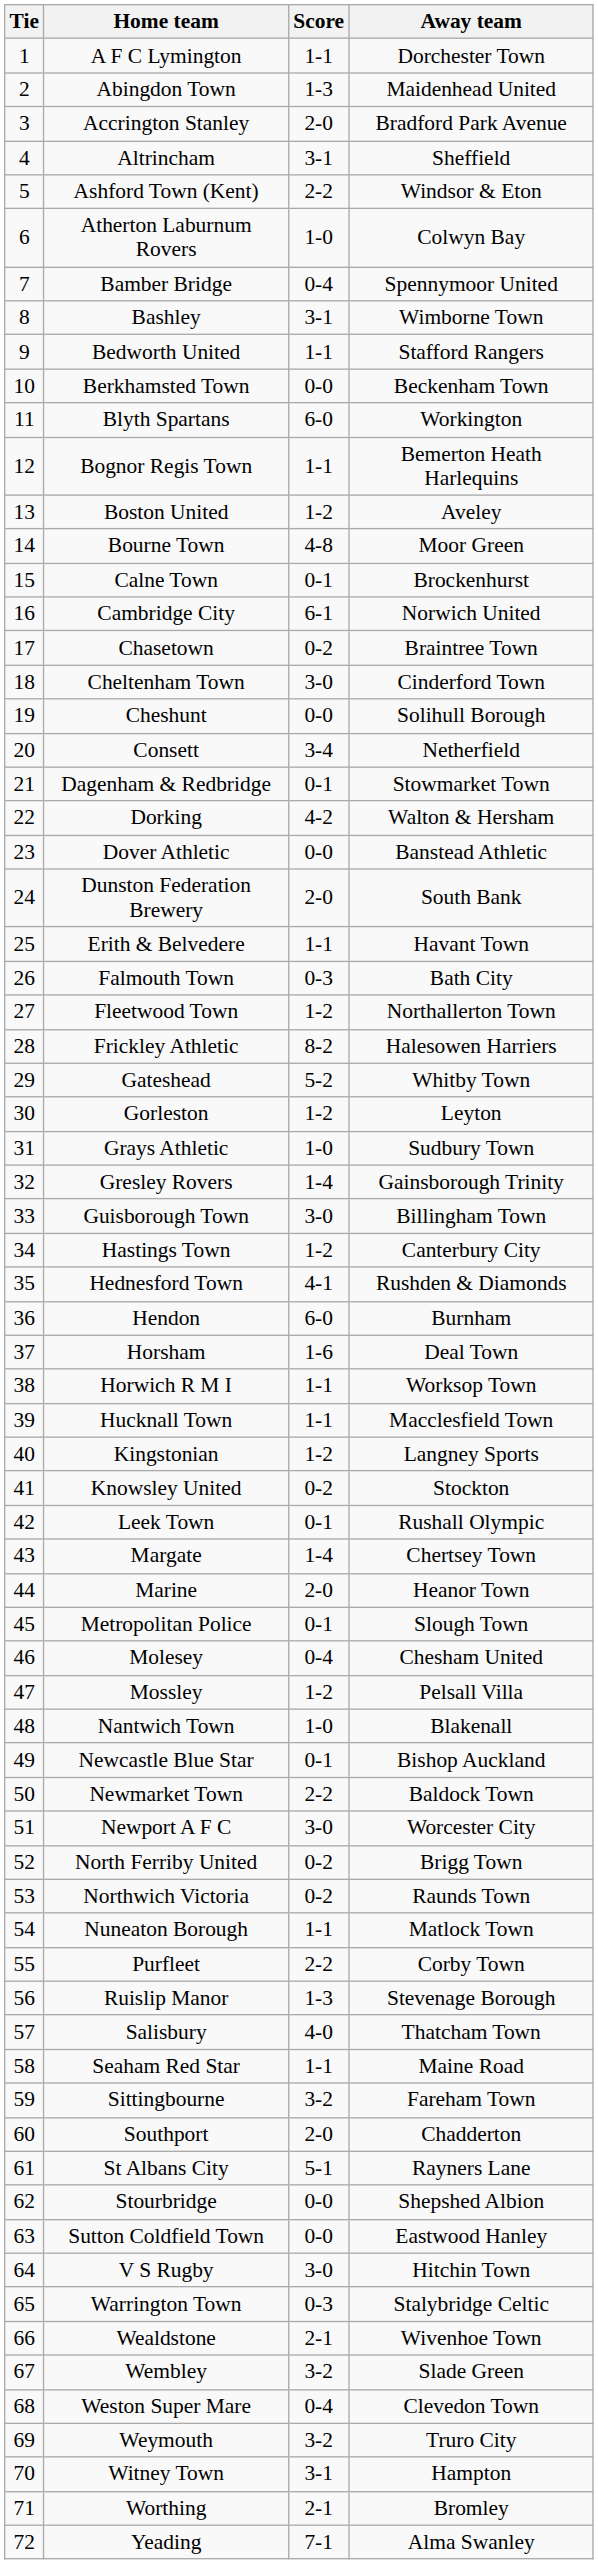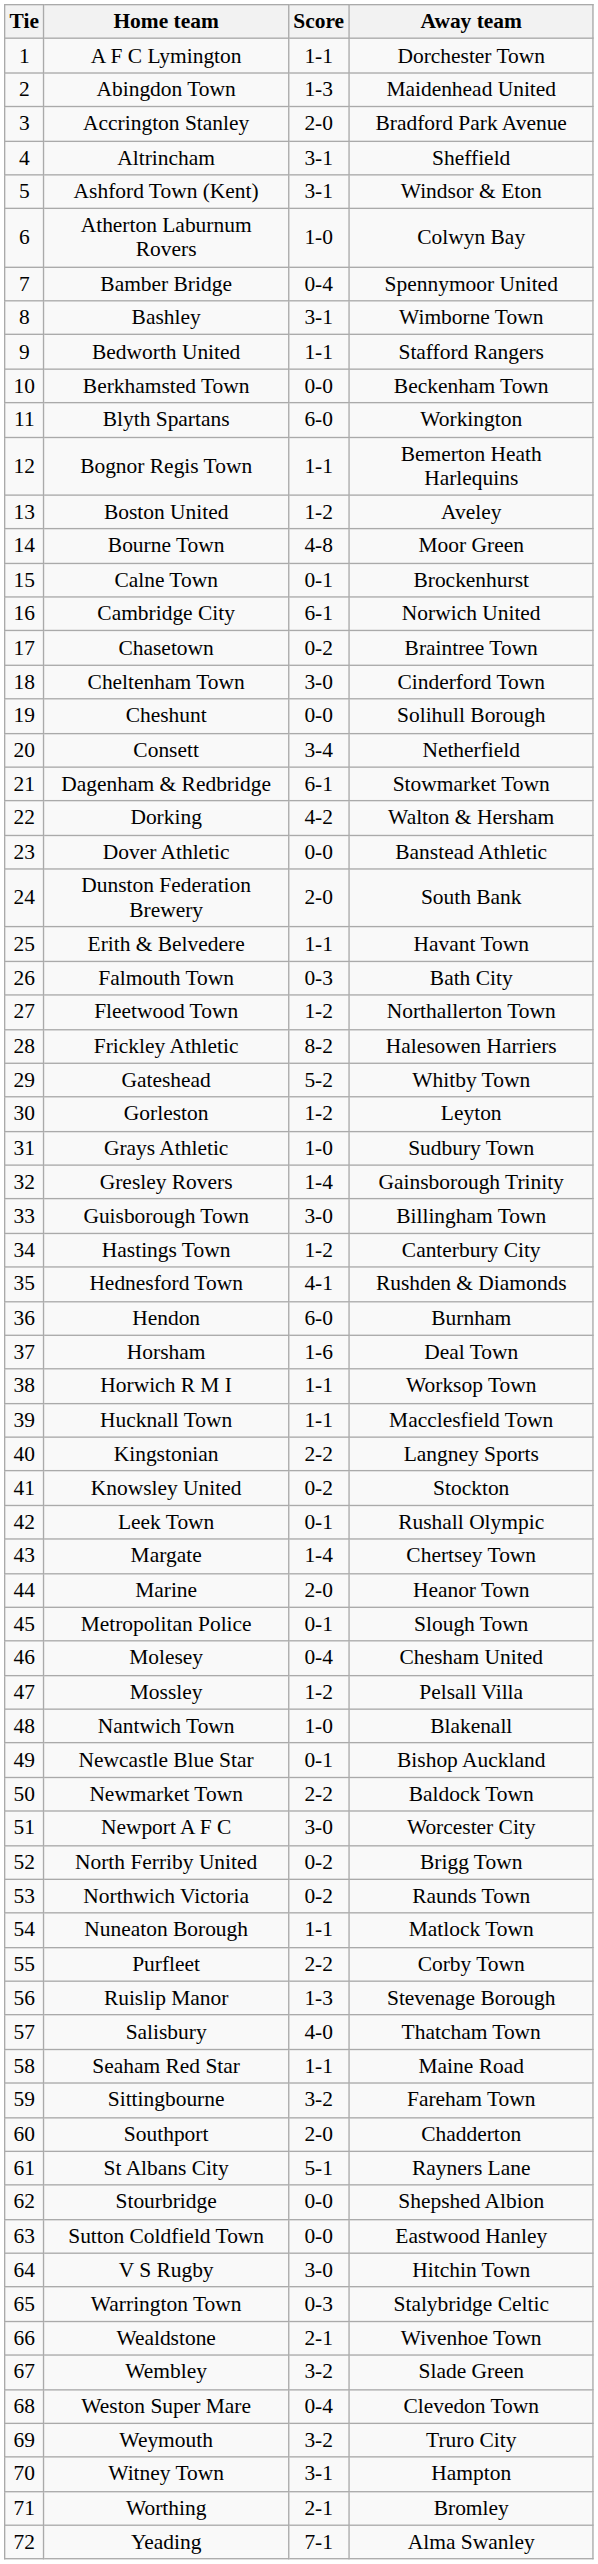 <table class="wikitable" style="text-align:center;">
 <tr>
 <th width=20>Tie</th>
 <th width=175>Home team</th>
 <th width=20>Score</th>
 <th width=175>Away team</th>
 </tr>
 <tr>
 <td>1</td>
 <td>A F C Lymington</td>
 <td>1-1</td>
 <td>Dorchester Town</td>
 </tr>
 <tr>
 <td>2</td>
 <td>Abingdon Town</td>
 <td>1-3</td>
 <td>Maidenhead United</td>
 </tr>
 <tr>
 <td>3</td>
 <td>Accrington Stanley</td>
 <td>2-0</td>
 <td>Bradford Park Avenue</td>
 </tr>
 <tr>
 <td>4</td>
 <td>Altrincham</td>
 <td>3-1</td>
 <td>Sheffield</td>
 </tr>
 <tr>
 <td>5</td>
 <td>Ashford Town (Kent)</td>
-<td>2-2</td>
+<td>3-1</td>
 <td>Windsor & Eton</td>
 </tr>
 <tr>
 <td>6</td>
 <td>Atherton Laburnum Rovers</td>
 <td>1-0</td>
 <td>Colwyn Bay</td>
 </tr>
 <tr>
 <td>7</td>
 <td>Bamber Bridge</td>
 <td>0-4</td>
 <td>Spennymoor United</td>
 </tr>
 <tr>
 <td>8</td>
 <td>Bashley</td>
 <td>3-1</td>
 <td>Wimborne Town</td>
 </tr>
 <tr>
 <td>9</td>
 <td>Bedworth United</td>
 <td>1-1</td>
 <td>Stafford Rangers</td>
 </tr>
 <tr>
 <td>10</td>
 <td>Berkhamsted Town</td>
 <td>0-0</td>
 <td>Beckenham Town</td>
 </tr>
 <tr>
 <td>11</td>
 <td>Blyth Spartans</td>
 <td>6-0</td>
 <td>Workington</td>
 </tr>
 <tr>
 <td>12</td>
 <td>Bognor Regis Town</td>
 <td>1-1</td>
 <td>Bemerton Heath Harlequins</td>
 </tr>
 <tr>
 <td>13</td>
 <td>Boston United</td>
 <td>1-2</td>
 <td>Aveley</td>
 </tr>
 <tr>
 <td>14</td>
 <td>Bourne Town</td>
 <td>4-8</td>
 <td>Moor Green</td>
 </tr>
 <tr>
 <td>15</td>
 <td>Calne Town</td>
 <td>0-1</td>
 <td>Brockenhurst</td>
 </tr>
 <tr>
 <td>16</td>
 <td>Cambridge City</td>
 <td>6-1</td>
 <td>Norwich United</td>
 </tr>
 <tr>
 <td>17</td>
 <td>Chasetown</td>
 <td>0-2</td>
 <td>Braintree Town</td>
 </tr>
 <tr>
 <td>18</td>
 <td>Cheltenham Town</td>
 <td>3-0</td>
 <td>Cinderford Town</td>
 </tr>
 <tr>
 <td>19</td>
 <td>Cheshunt</td>
 <td>0-0</td>
 <td>Solihull Borough</td>
 </tr>
 <tr>
 <td>20</td>
 <td>Consett</td>
 <td>3-4</td>
 <td>Netherfield</td>
 </tr>
 <tr>
 <td>21</td>
 <td>Dagenham & Redbridge</td>
-<td>0-1</td>
+<td>6-1</td>
 <td>Stowmarket Town</td>
 </tr>
 <tr>
 <td>22</td>
 <td>Dorking</td>
 <td>4-2</td>
 <td>Walton & Hersham</td>
 </tr>
 <tr>
 <td>23</td>
 <td>Dover Athletic</td>
 <td>0-0</td>
 <td>Banstead Athletic</td>
 </tr>
 <tr>
 <td>24</td>
 <td>Dunston Federation Brewery</td>
 <td>2-0</td>
 <td>South Bank</td>
 </tr>
 <tr>
 <td>25</td>
 <td>Erith & Belvedere</td>
 <td>1-1</td>
 <td>Havant Town</td>
 </tr>
 <tr>
 <td>26</td>
 <td>Falmouth Town</td>
 <td>0-3</td>
 <td>Bath City</td>
 </tr>
 <tr>
 <td>27</td>
 <td>Fleetwood Town</td>
 <td>1-2</td>
 <td>Northallerton Town</td>
 </tr>
 <tr>
 <td>28</td>
 <td>Frickley Athletic</td>
 <td>8-2</td>
 <td>Halesowen Harriers</td>
 </tr>
 <tr>
 <td>29</td>
 <td>Gateshead</td>
 <td>5-2</td>
 <td>Whitby Town</td>
 </tr>
 <tr>
 <td>30</td>
 <td>Gorleston</td>
 <td>1-2</td>
 <td>Leyton</td>
 </tr>
 <tr>
 <td>31</td>
 <td>Grays Athletic</td>
 <td>1-0</td>
 <td>Sudbury Town</td>
 </tr>
 <tr>
 <td>32</td>
 <td>Gresley Rovers</td>
 <td>1-4</td>
 <td>Gainsborough Trinity</td>
 </tr>
 <tr>
 <td>33</td>
 <td>Guisborough Town</td>
 <td>3-0</td>
 <td>Billingham Town</td>
 </tr>
 <tr>
 <td>34</td>
 <td>Hastings Town</td>
 <td>1-2</td>
 <td>Canterbury City</td>
 </tr>
 <tr>
 <td>35</td>
 <td>Hednesford Town</td>
 <td>4-1</td>
 <td>Rushden & Diamonds</td>
 </tr>
 <tr>
 <td>36</td>
 <td>Hendon</td>
 <td>6-0</td>
 <td>Burnham</td>
 </tr>
 <tr>
 <td>37</td>
 <td>Horsham</td>
 <td>1-6</td>
 <td>Deal Town</td>
 </tr>
 <tr>
 <td>38</td>
 <td>Horwich R M I</td>
 <td>1-1</td>
 <td>Worksop Town</td>
 </tr>
 <tr>
 <td>39</td>
 <td>Hucknall Town</td>
 <td>1-1</td>
 <td>Macclesfield Town</td>
 </tr>
 <tr>
 <td>40</td>
 <td>Kingstonian</td>
-<td>1-2</td>
+<td>2-2</td>
 <td>Langney Sports</td>
 </tr>
 <tr>
 <td>41</td>
 <td>Knowsley United</td>
 <td>0-2</td>
 <td>Stockton</td>
 </tr>
 <tr>
 <td>42</td>
 <td>Leek Town</td>
 <td>0-1</td>
 <td>Rushall Olympic</td>
 </tr>
 <tr>
 <td>43</td>
 <td>Margate</td>
 <td>1-4</td>
 <td>Chertsey Town</td>
 </tr>
 <tr>
 <td>44</td>
 <td>Marine</td>
 <td>2-0</td>
 <td>Heanor Town</td>
 </tr>
 <tr>
 <td>45</td>
 <td>Metropolitan Police</td>
 <td>0-1</td>
 <td>Slough Town</td>
 </tr>
 <tr>
 <td>46</td>
 <td>Molesey</td>
 <td>0-4</td>
 <td>Chesham United</td>
 </tr>
 <tr>
 <td>47</td>
 <td>Mossley</td>
 <td>1-2</td>
 <td>Pelsall Villa</td>
 </tr>
 <tr>
 <td>48</td>
 <td>Nantwich Town</td>
 <td>1-0</td>
 <td>Blakenall</td>
 </tr>
 <tr>
 <td>49</td>
 <td>Newcastle Blue Star</td>
 <td>0-1</td>
 <td>Bishop Auckland</td>
 </tr>
 <tr>
 <td>50</td>
 <td>Newmarket Town</td>
 <td>2-2</td>
 <td>Baldock Town</td>
 </tr>
 <tr>
 <td>51</td>
 <td>Newport A F C</td>
 <td>3-0</td>
 <td>Worcester City</td>
 </tr>
 <tr>
 <td>52</td>
 <td>North Ferriby United</td>
 <td>0-2</td>
 <td>Brigg Town</td>
 </tr>
 <tr>
 <td>53</td>
 <td>Northwich Victoria</td>
 <td>0-2</td>
 <td>Raunds Town</td>
 </tr>
 <tr>
 <td>54</td>
 <td>Nuneaton Borough</td>
 <td>1-1</td>
 <td>Matlock Town</td>
 </tr>
 <tr>
 <td>55</td>
 <td>Purfleet</td>
 <td>2-2</td>
 <td>Corby Town</td>
 </tr>
 <tr>
 <td>56</td>
 <td>Ruislip Manor</td>
 <td>1-3</td>
 <td>Stevenage Borough</td>
 </tr>
 <tr>
 <td>57</td>
 <td>Salisbury</td>
 <td>4-0</td>
 <td>Thatcham Town</td>
 </tr>
 <tr>
 <td>58</td>
 <td>Seaham Red Star</td>
 <td>1-1</td>
 <td>Maine Road</td>
 </tr>
 <tr>
 <td>59</td>
 <td>Sittingbourne</td>
 <td>3-2</td>
 <td>Fareham Town</td>
 </tr>
 <tr>
 <td>60</td>
 <td>Southport</td>
 <td>2-0</td>
 <td>Chadderton</td>
 </tr>
 <tr>
 <td>61</td>
 <td>St Albans City</td>
 <td>5-1</td>
 <td>Rayners Lane</td>
 </tr>
 <tr>
 <td>62</td>
 <td>Stourbridge</td>
 <td>0-0</td>
 <td>Shepshed Albion</td>
 </tr>
 <tr>
 <td>63</td>
 <td>Sutton Coldfield Town</td>
 <td>0-0</td>
 <td>Eastwood Hanley</td>
 </tr>
 <tr>
 <td>64</td>
 <td>V S Rugby</td>
 <td>3-0</td>
 <td>Hitchin Town</td>
 </tr>
 <tr>
 <td>65</td>
 <td>Warrington Town</td>
 <td>0-3</td>
 <td>Stalybridge Celtic</td>
 </tr>
 <tr>
 <td>66</td>
 <td>Wealdstone</td>
 <td>2-1</td>
 <td>Wivenhoe Town</td>
 </tr>
 <tr>
 <td>67</td>
 <td>Wembley</td>
 <td>3-2</td>
 <td>Slade Green</td>
 </tr>
 <tr>
 <td>68</td>
 <td>Weston Super Mare</td>
 <td>0-4</td>
 <td>Clevedon Town</td>
 </tr>
 <tr>
 <td>69</td>
 <td>Weymouth</td>
 <td>3-2</td>
 <td>Truro City</td>
 </tr>
 <tr>
 <td>70</td>
 <td>Witney Town</td>
 <td>3-1</td>
 <td>Hampton</td>
 </tr>
 <tr>
 <td>71</td>
 <td>Worthing</td>
 <td>2-1</td>
 <td>Bromley</td>
 </tr>
 <tr>
 <td>72</td>
 <td>Yeading</td>
 <td>7-1</td>
 <td>Alma Swanley</td>
 </tr>
 </table>
